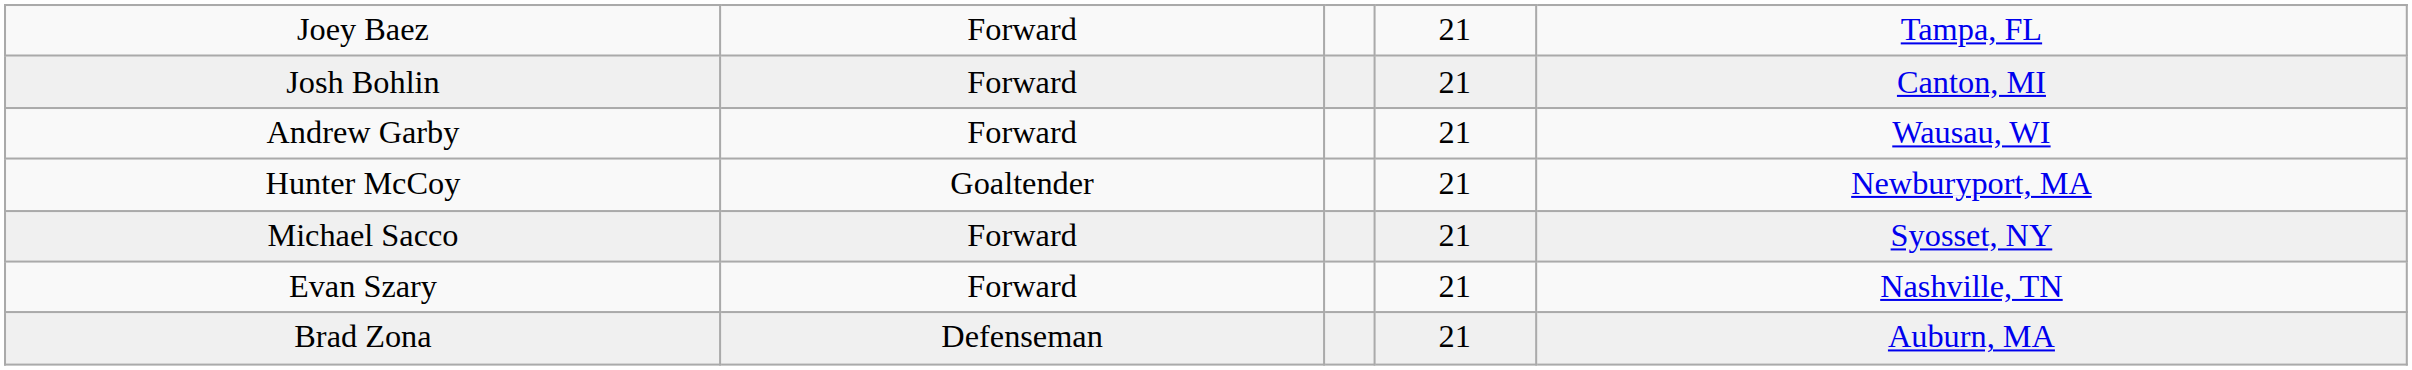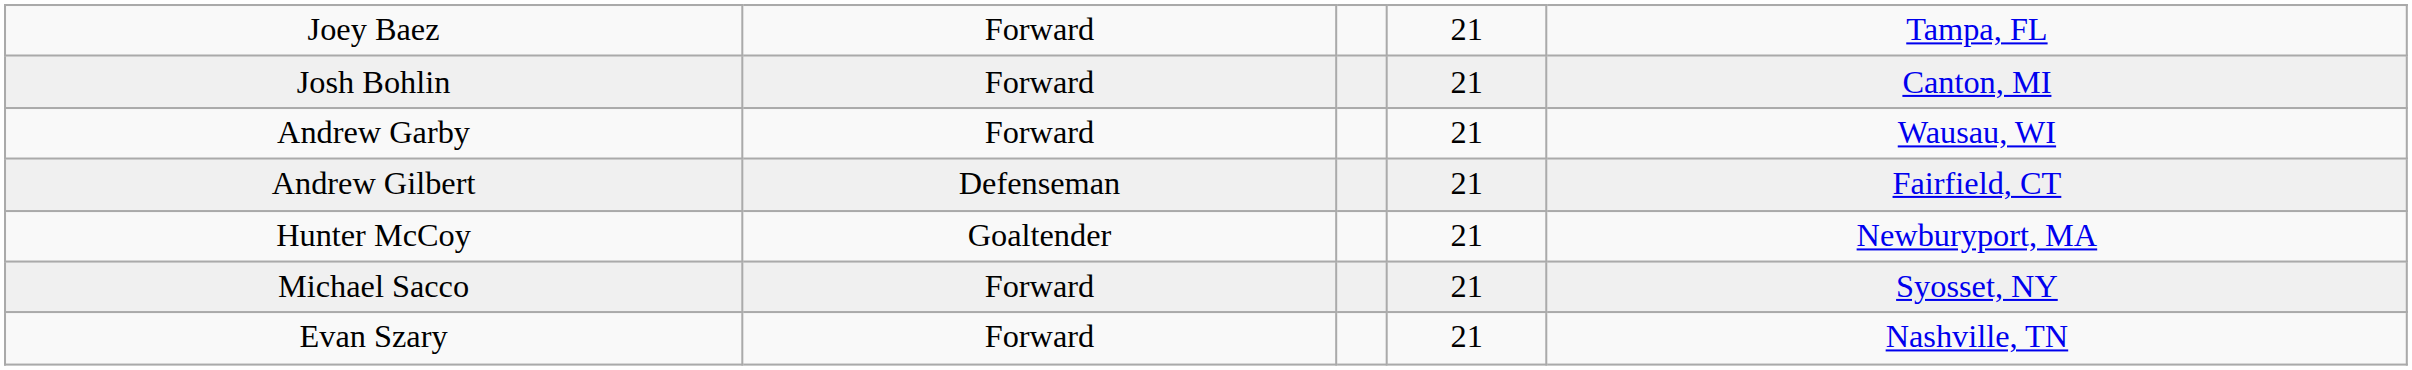 <table class="wikitable" width="60%">
 <tr align="center" bgcolor="">
 <td>Joey Baez</td>
 <td>Forward</td>
 <td></td>
 <td>21</td>
 <td><a href='#'>Tampa, FL</a></td>
 </tr>
 <tr align="center" bgcolor="f0f0f0">
 <td>Josh Bohlin</td>
 <td>Forward</td>
 <td></td>
 <td>21</td>
 <td><a href='#'>Canton, MI</a></td>
 </tr>
 <tr align="center" bgcolor="">
 <td>Andrew Garby</td>
 <td>Forward</td>
 <td></td>
 <td>21</td>
 <td><a href='#'>Wausau, WI</a></td>
 </tr>
+<tr align="center" bgcolor="f0f0f0">
+<td>Andrew Gilbert</td>
+<td>Defenseman</td>
+<td></td>
+<td>21</td>
+<td><a href='#'>Fairfield, CT</a></td>
+</tr>
 <tr align="center" bgcolor="">
 <td>Hunter McCoy</td>
 <td>Goaltender</td>
 <td></td>
 <td>21</td>
 <td><a href='#'>Newburyport, MA</a></td>
 </tr>
 <tr align="center" bgcolor="f0f0f0">
 <td>Michael Sacco</td>
 <td>Forward</td>
 <td></td>
 <td>21</td>
 <td><a href='#'>Syosset, NY</a></td>
 </tr>
 <tr align="center" bgcolor="">
 <td>Evan Szary</td>
 <td>Forward</td>
 <td></td>
 <td>21</td>
 <td><a href='#'>Nashville, TN</a></td>
 </tr>
-<tr align="center" bgcolor="f0f0f0">
-<td>Brad Zona</td>
-<td>Defenseman</td>
-<td></td>
-<td>21</td>
-<td><a href='#'>Auburn, MA</a></td>
-</tr>
 </table>
